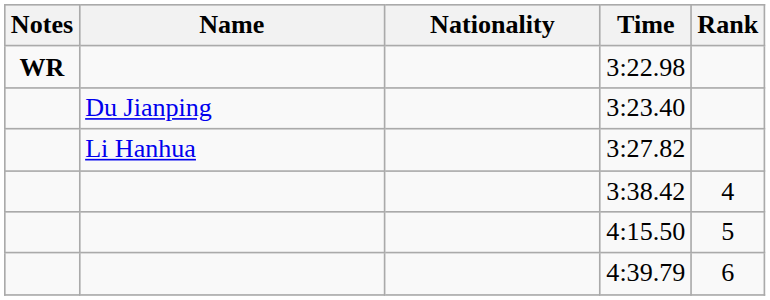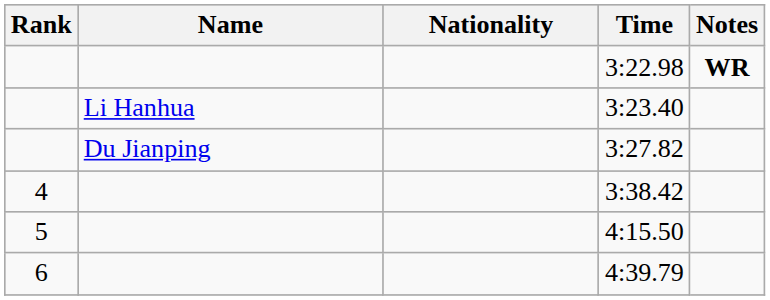 <table class="wikitable sortable" style="text-align:center">
 <tr>
-<th>Notes</th>
+<th>Rank</th>
 <th style="width:180px">Name</th>
 <th style="width:125px">Nationality</th>
 <th>Time</th>
-<th>Rank</th>
+<th>Notes</th>
 </tr>
 <tr>
-<td><strong>WR</strong></td>
+<td></td>
 <td style="text-align:left;"></td>
 <td style="text-align:left;"></td>
 <td>3:22.98</td>
+<td><strong>WR</strong></td>
+</tr>
+<tr>
+<td></td>
+<td style="text-align:left;"><a href='#'>Li Hanhua</a></td>
+<td style="text-align:left;"></td>
+<td>3:23.40</td>
 <td></td>
 </tr>
 <tr>
 <td></td>
 <td style="text-align:left;"><a href='#'>Du Jianping</a></td>
 <td style="text-align:left;"></td>
-<td>3:23.40</td>
-<td></td>
-</tr>
-<tr>
-<td></td>
-<td style="text-align:left;"><a href='#'>Li Hanhua</a></td>
-<td style="text-align:left;"></td>
 <td>3:27.82</td>
 <td></td>
 </tr>
 <tr>
-<td></td>
+<td>4</td>
 <td style="text-align:left;"></td>
 <td style="text-align:left;"></td>
 <td>3:38.42</td>
-<td>4</td>
+<td></td>
 </tr>
 <tr>
-<td></td>
+<td>5</td>
 <td style="text-align:left;"></td>
 <td style="text-align:left;"></td>
 <td>4:15.50</td>
-<td>5</td>
+<td></td>
 </tr>
 <tr>
-<td></td>
+<td>6</td>
 <td style="text-align:left;"></td>
 <td style="text-align:left;"></td>
 <td>4:39.79</td>
-<td>6</td>
+<td></td>
 </tr>
 </table>
